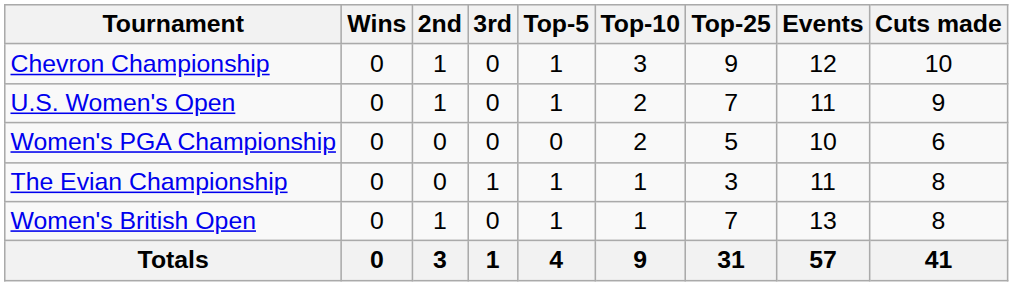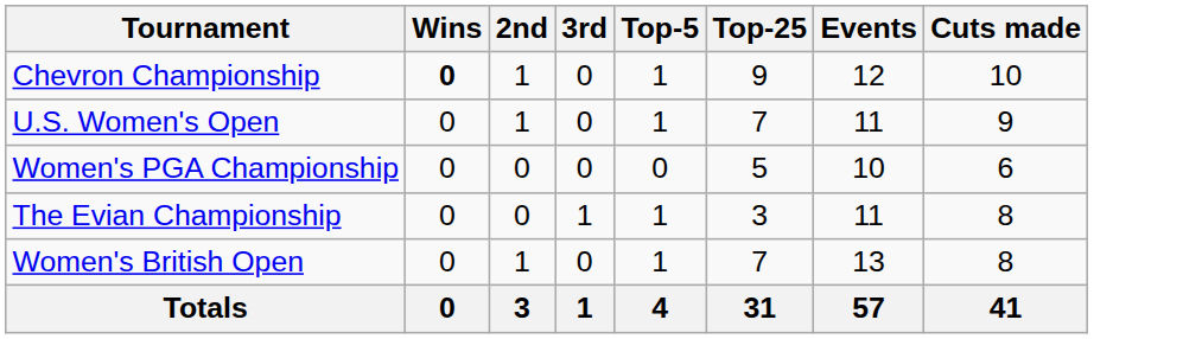 <table class=wikitable style=text-align:center>
 <tr>
 <th>Tournament</th>
 <th>Wins</th>
 <th>2nd</th>
 <th>3rd</th>
 <th>Top-5</th>
-<th>Top-10</th>
 <th>Top-25</th>
 <th>Events</th>
 <th>Cuts made</th>
 </tr>
 <tr>
 <td align=left><a href='#'>Chevron Championship</a></td>
-<td>0</td>
+<td><strong>0</strong></td>
 <td>1</td>
 <td>0</td>
 <td>1</td>
-<td>3</td>
 <td>9</td>
 <td>12</td>
 <td>10</td>
 </tr>
 <tr>
 <td align=left><a href='#'>U.S. Women's Open</a></td>
 <td>0</td>
 <td>1</td>
 <td>0</td>
 <td>1</td>
-<td>2</td>
 <td>7</td>
 <td>11</td>
 <td>9</td>
 </tr>
 <tr>
 <td align=left><a href='#'>Women's PGA Championship</a></td>
 <td>0</td>
 <td>0</td>
 <td>0</td>
 <td>0</td>
-<td>2</td>
 <td>5</td>
 <td>10</td>
 <td>6</td>
 </tr>
 <tr>
 <td align=left><a href='#'>The Evian Championship</a></td>
 <td>0</td>
 <td>0</td>
-<td>1</td>
 <td>1</td>
 <td>1</td>
 <td>3</td>
 <td>11</td>
 <td>8</td>
 </tr>
 <tr>
 <td align=left><a href='#'>Women's British Open</a></td>
 <td>0</td>
 <td>1</td>
 <td>0</td>
 <td>1</td>
-<td>1</td>
 <td>7</td>
 <td>13</td>
 <td>8</td>
 </tr>
 <tr>
 <th>Totals</th>
 <th>0</th>
 <th>3</th>
 <th>1</th>
 <th>4</th>
-<th>9</th>
 <th>31</th>
 <th>57</th>
 <th>41</th>
 </tr>
 </table>
